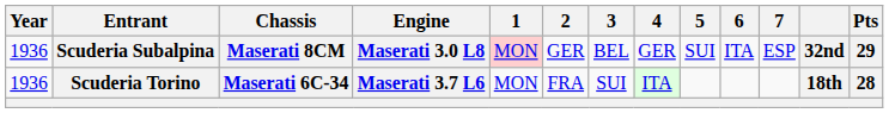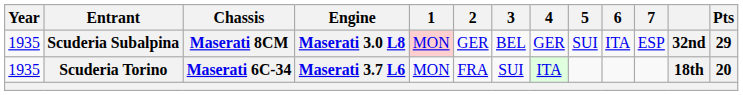 <table class="wikitable" style="text-align:center; font-size:85%">
 <tr>
 <th>Year</th>
 <th>Entrant</th>
 <th>Chassis</th>
 <th>Engine</th>
 <th>1</th>
 <th>2</th>
 <th>3</th>
 <th>4</th>
 <th>5</th>
 <th>6</th>
 <th>7</th>
 <th></th>
 <th>Pts</th>
 </tr>
 <tr>
-<td><a href='#'>1936</a></td>
+<td><a href='#'>1935</a></td>
 <th nowrap>Scuderia Subalpina</th>
 <th nowrap><a href='#'>Maserati</a> 8CM</th>
 <th nowrap><a href='#'>Maserati</a> 3.0 <a href='#'>L8</a></th>
 <td style="background:#ffcfcf;"><a href='#'>MON</a><br></td>
 <td><a href='#'>GER</a></td>
 <td><a href='#'>BEL</a></td>
 <td><a href='#'>GER</a></td>
 <td><a href='#'>SUI</a></td>
 <td><a href='#'>ITA</a></td>
 <td><a href='#'>ESP</a></td>
 <th>32nd</th>
 <th>29</th>
 </tr>
 <tr>
-<td><a href='#'>1936</a></td>
+<td><a href='#'>1935</a></td>
 <th nowrap>Scuderia Torino</th>
 <th nowrap><a href='#'>Maserati</a> 6C-34</th>
 <th nowrap><a href='#'>Maserati</a> 3.7 <a href='#'>L6</a></th>
 <td><a href='#'>MON</a></td>
 <td><a href='#'>FRA</a></td>
 <td><a href='#'>SUI</a></td>
 <td style="background:#dfffdf;"><a href='#'>ITA</a><br></td>
 <td></td>
 <td></td>
 <td></td>
 <th>18th</th>
-<th>28</th>
+<th>20</th>
 </tr>
 <tr>
 <th colspan=13></th>
 </tr>
 </table>
